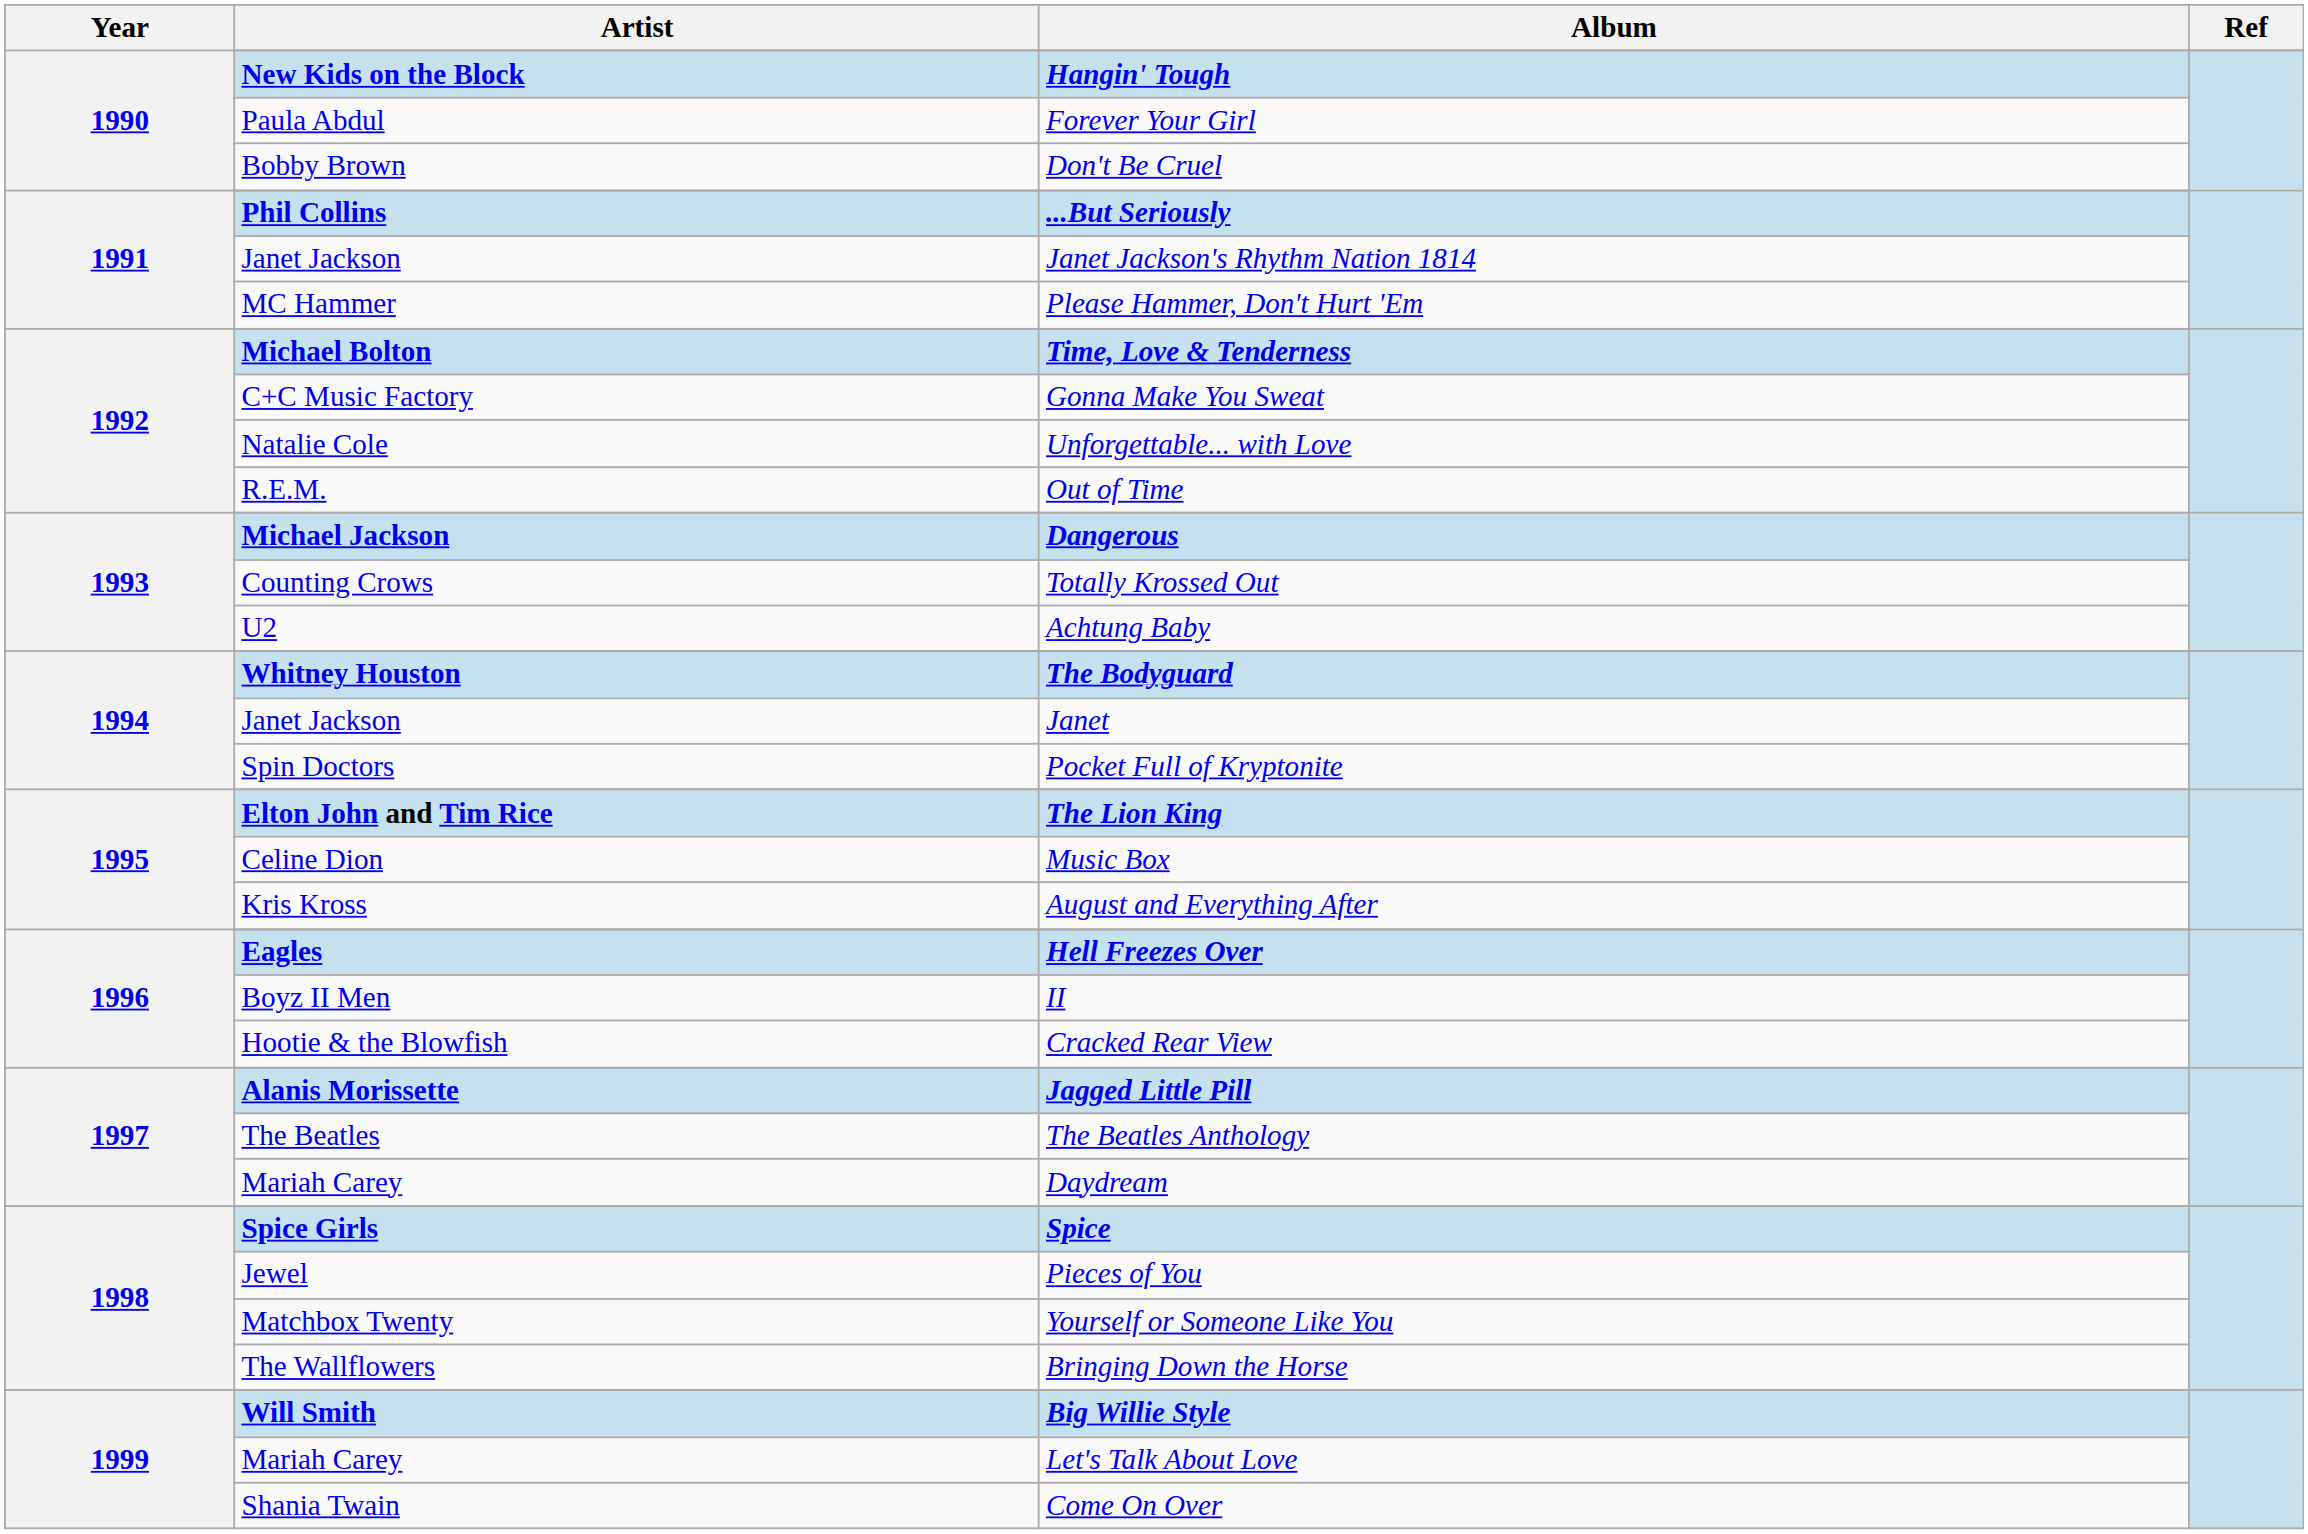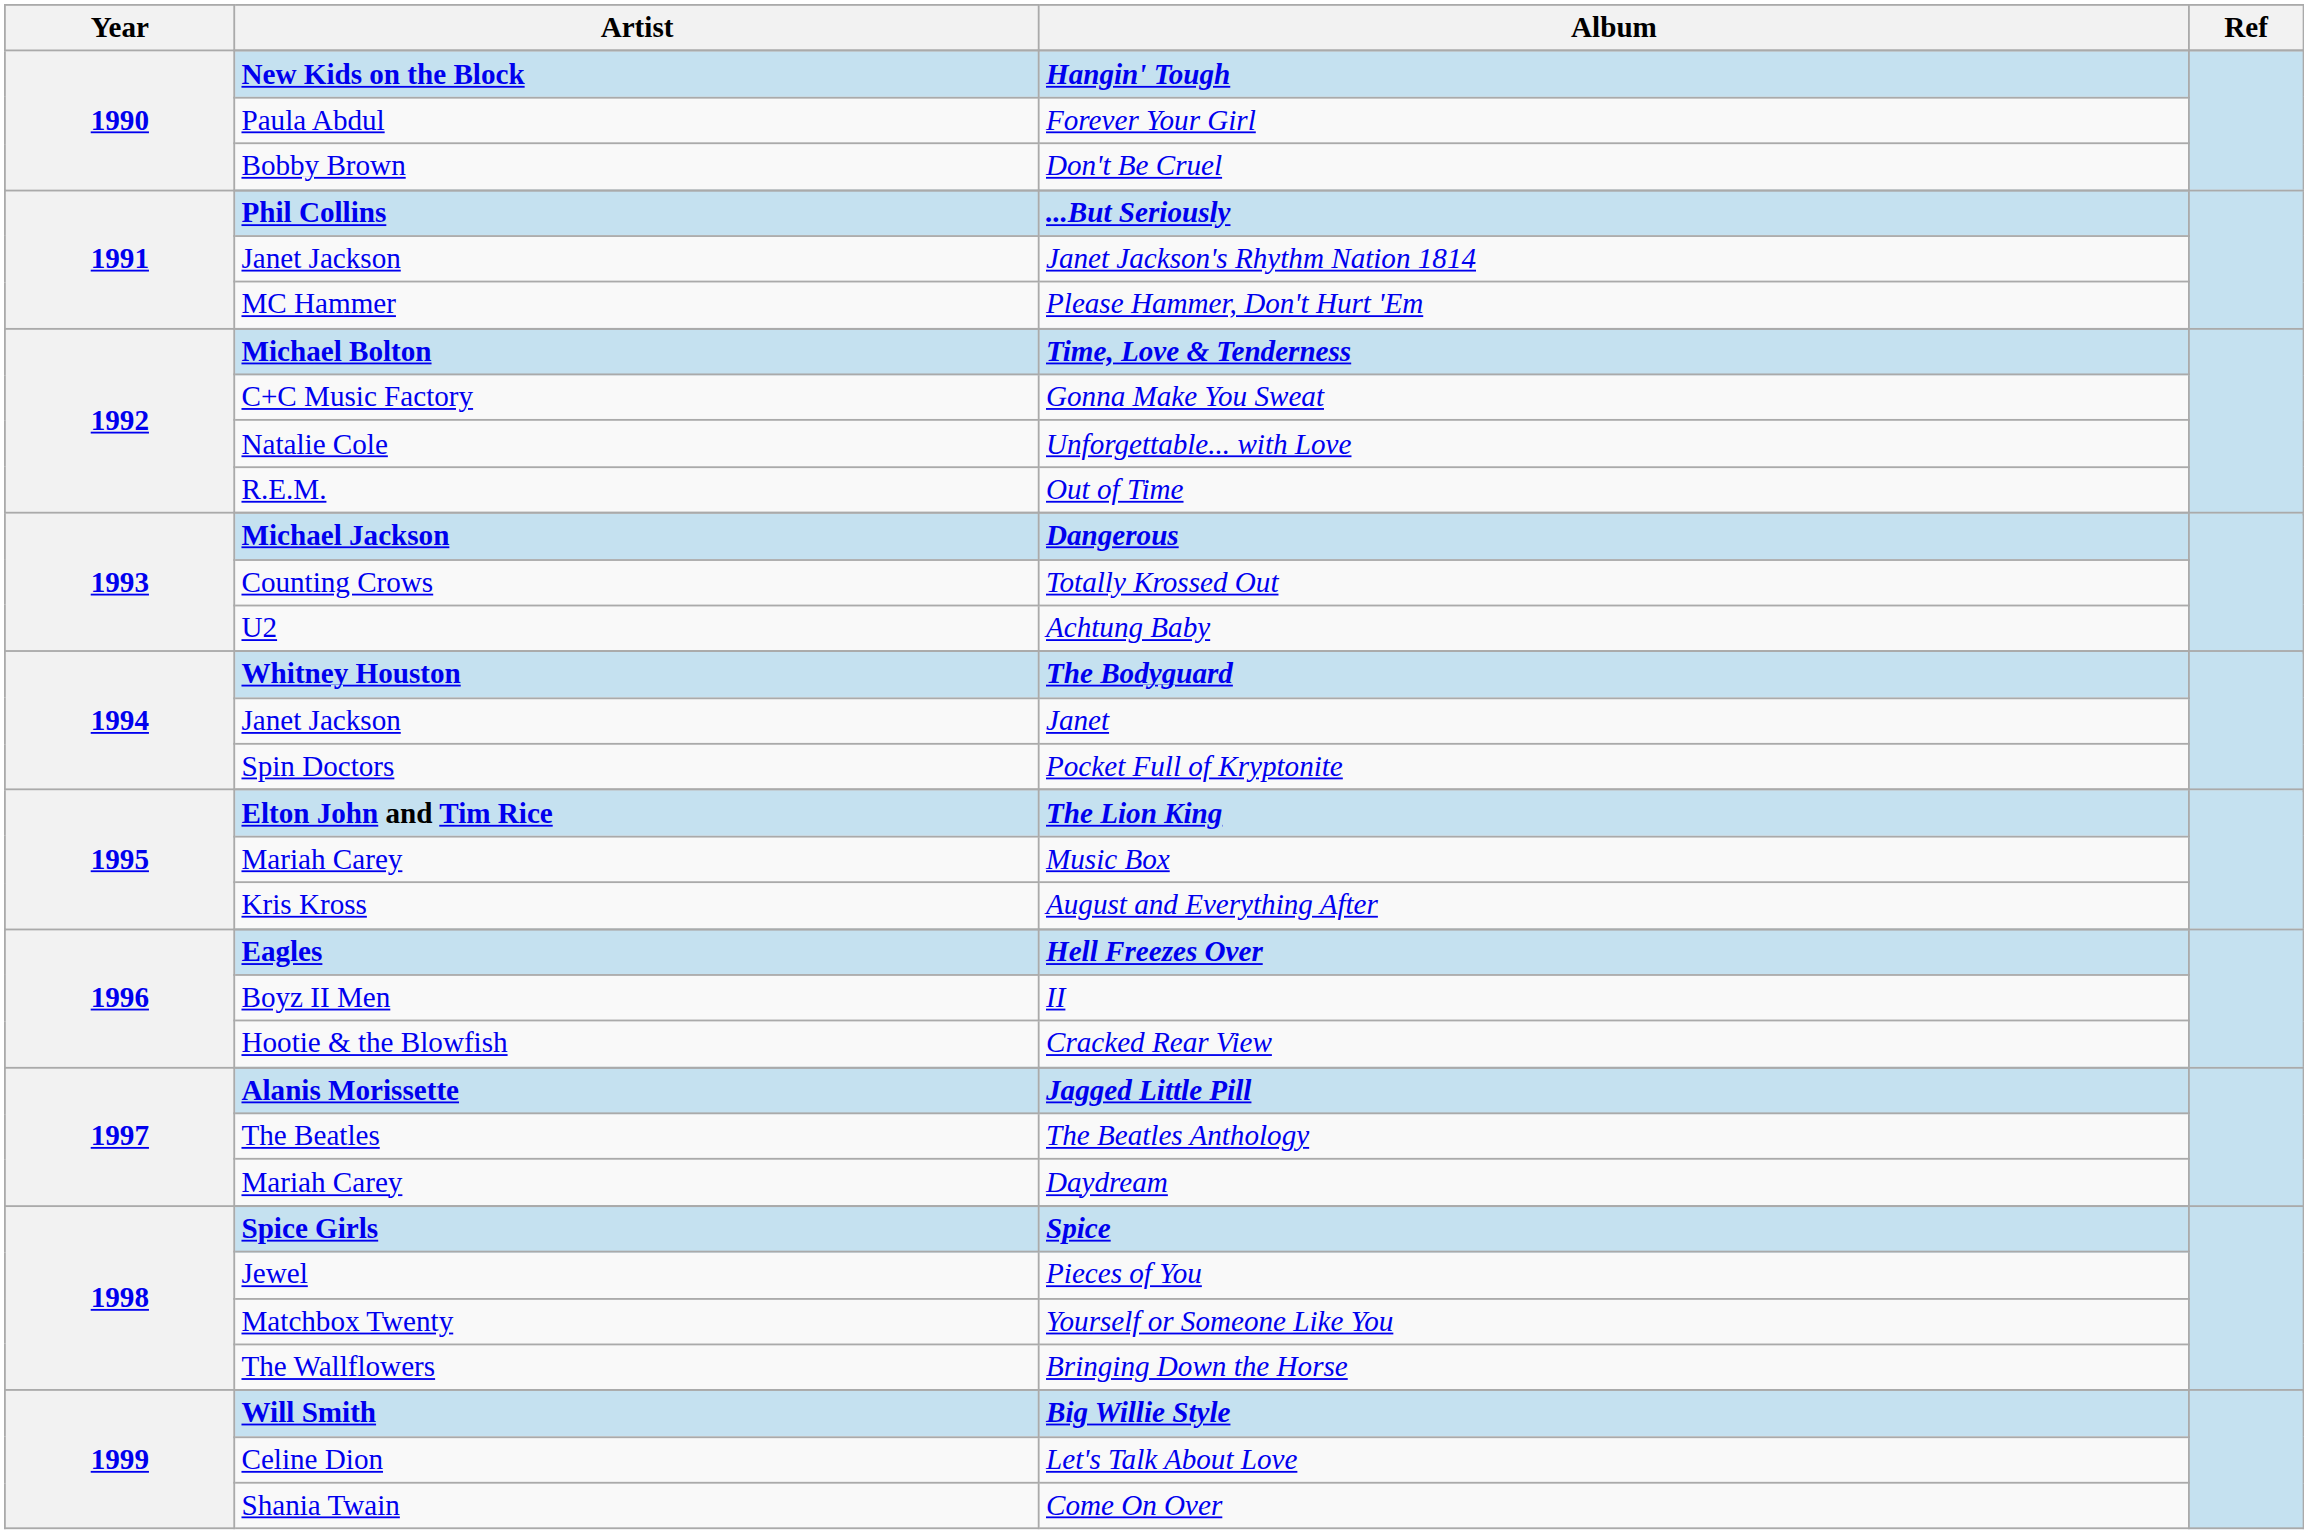 <table class="wikitable" width="100%">
 <tr>
 <th width="10%">Year</th>
 <th width="35%">Artist</th>
 <th width="50%">Album</th>
 <th width="5%">Ref</th>
 </tr>
 <tr>
 <th rowspan="4" align="center"><a href='#'>1990<br></a></th>
 </tr>
 <tr style="background:#c5e1f0">
 <td><strong><a href='#'>New Kids on the Block</a></strong></td>
 <td><strong><em><a href='#'>Hangin' Tough</a></em></strong></td>
 <td rowspan="4" align="center"></td>
 </tr>
 <tr>
 <td><a href='#'>Paula Abdul</a></td>
 <td><em><a href='#'>Forever Your Girl</a></em></td>
 </tr>
 <tr>
 <td><a href='#'>Bobby Brown</a></td>
 <td><em><a href='#'>Don't Be Cruel</a></em></td>
 </tr>
 <tr>
 <th rowspan="4" align="center"><a href='#'>1991<br></a></th>
 </tr>
 <tr style="background:#c5e1f0">
 <td><strong><a href='#'>Phil Collins</a></strong></td>
 <td><strong><em><a href='#'>...But Seriously</a></em></strong></td>
 <td rowspan="4" align="center"></td>
 </tr>
 <tr>
 <td><a href='#'>Janet Jackson</a></td>
 <td><em><a href='#'>Janet Jackson's Rhythm Nation 1814</a></em></td>
 </tr>
 <tr>
 <td><a href='#'>MC Hammer</a></td>
 <td><em><a href='#'>Please Hammer, Don't Hurt 'Em</a></em></td>
 </tr>
 <tr>
 <th rowspan="5" align="center"><a href='#'>1992<br></a></th>
 </tr>
 <tr style="background:#c5e1f0">
 <td><strong><a href='#'>Michael Bolton</a></strong></td>
 <td><strong><em><a href='#'>Time, Love & Tenderness</a></em></strong></td>
 <td rowspan="5" align="center"></td>
 </tr>
 <tr>
 <td><a href='#'>C+C Music Factory</a></td>
 <td><em><a href='#'>Gonna Make You Sweat</a></em></td>
 </tr>
 <tr>
 <td><a href='#'>Natalie Cole</a></td>
 <td><em><a href='#'>Unforgettable... with Love</a></em></td>
 </tr>
 <tr>
 <td><a href='#'>R.E.M.</a></td>
 <td><em><a href='#'>Out of Time</a></em></td>
 </tr>
 <tr>
 <th rowspan="4" align="center"><a href='#'>1993<br></a></th>
 </tr>
 <tr style="background:#c5e1f0">
 <td><strong><a href='#'>Michael Jackson</a></strong></td>
 <td><strong><em><a href='#'>Dangerous</a></em></strong></td>
 <td rowspan="4" align="center"></td>
 </tr>
 <tr>
 <td><a href='#'>Counting Crows</a></td>
 <td><em><a href='#'>Totally Krossed Out</a></em></td>
 </tr>
 <tr>
 <td><a href='#'>U2</a></td>
 <td><em><a href='#'>Achtung Baby</a></em></td>
 </tr>
 <tr>
 <th rowspan="4" align="center"><a href='#'>1994<br></a></th>
 </tr>
 <tr style="background:#c5e1f0">
 <td><strong><a href='#'>Whitney Houston</a></strong></td>
 <td><strong><em><a href='#'>The Bodyguard</a></em></strong></td>
 <td rowspan="4" align="center"></td>
 </tr>
 <tr>
 <td><a href='#'>Janet Jackson</a></td>
 <td><em><a href='#'>Janet</a></em></td>
 </tr>
 <tr>
 <td><a href='#'>Spin Doctors</a></td>
 <td><em><a href='#'>Pocket Full of Kryptonite</a></em></td>
 </tr>
 <tr>
 <th rowspan="4" align="center"><a href='#'>1995<br></a></th>
 </tr>
 <tr style="background:#c5e1f0">
 <td><strong><a href='#'>Elton John</a> and <a href='#'>Tim Rice</a></strong></td>
 <td><strong><em><a href='#'>The Lion King</a></em></strong></td>
 <td rowspan="4" align="center"></td>
 </tr>
 <tr>
-<td><a href='#'>Celine Dion</a></td>
+<td><a href='#'>Mariah Carey</a></td>
 <td><em><a href='#'>Music Box</a></em></td>
 </tr>
 <tr>
 <td><a href='#'>Kris Kross</a></td>
 <td><em><a href='#'>August and Everything After</a></em></td>
 </tr>
 <tr>
 <th rowspan="4" align="center"><a href='#'>1996<br></a></th>
 </tr>
 <tr style="background:#c5e1f0">
 <td><strong><a href='#'>Eagles</a></strong></td>
 <td><strong><em><a href='#'>Hell Freezes Over</a></em></strong></td>
 <td rowspan="4" align="center"></td>
 </tr>
 <tr>
 <td><a href='#'>Boyz II Men</a></td>
 <td><em><a href='#'>II</a></em></td>
 </tr>
 <tr>
 <td><a href='#'>Hootie & the Blowfish</a></td>
 <td><em><a href='#'>Cracked Rear View</a></em></td>
 </tr>
 <tr>
 <th rowspan="4" align="center"><a href='#'>1997<br></a></th>
 </tr>
 <tr style="background:#c5e1f0">
 <td><strong><a href='#'>Alanis Morissette</a></strong></td>
 <td><strong><em><a href='#'>Jagged Little Pill</a></em></strong></td>
 <td rowspan="4" align="center"></td>
 </tr>
 <tr>
 <td><a href='#'>The Beatles</a></td>
 <td><em><a href='#'>The Beatles Anthology</a></em></td>
 </tr>
 <tr>
 <td><a href='#'>Mariah Carey</a></td>
 <td><em><a href='#'>Daydream</a></em></td>
 </tr>
 <tr>
 <th rowspan="5" align="center"><a href='#'>1998<br></a></th>
 </tr>
 <tr style="background:#c5e1f0">
 <td><strong><a href='#'>Spice Girls</a></strong></td>
 <td><strong><em><a href='#'>Spice</a></em></strong></td>
 <td rowspan="5" align="center"></td>
 </tr>
 <tr>
 <td><a href='#'>Jewel</a></td>
 <td><em><a href='#'>Pieces of You</a></em></td>
 </tr>
 <tr>
 <td><a href='#'>Matchbox Twenty</a></td>
 <td><em><a href='#'>Yourself or Someone Like You</a></em></td>
 </tr>
 <tr>
 <td><a href='#'>The Wallflowers</a></td>
 <td><em><a href='#'>Bringing Down the Horse</a></em></td>
 </tr>
 <tr>
 <th rowspan="4" align="center"><a href='#'>1999<br></a></th>
 </tr>
 <tr style="background:#c5e1f0">
 <td><strong><a href='#'>Will Smith</a></strong></td>
 <td><strong><em><a href='#'>Big Willie Style</a></em></strong></td>
 <td rowspan="4" align="center"></td>
 </tr>
 <tr>
-<td><a href='#'>Mariah Carey</a></td>
+<td><a href='#'>Celine Dion</a></td>
 <td><em><a href='#'>Let's Talk About Love</a></em></td>
 </tr>
 <tr>
 <td><a href='#'>Shania Twain</a></td>
 <td><em><a href='#'>Come On Over</a></em></td>
 </tr>
 </table>
